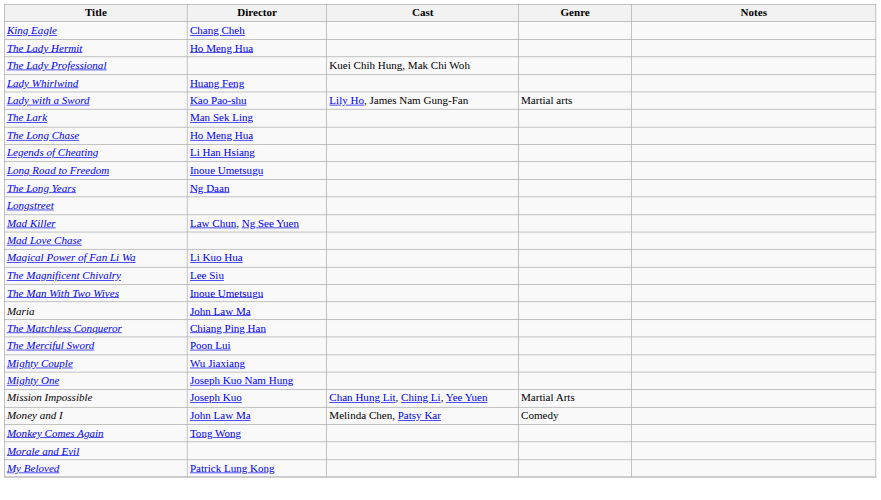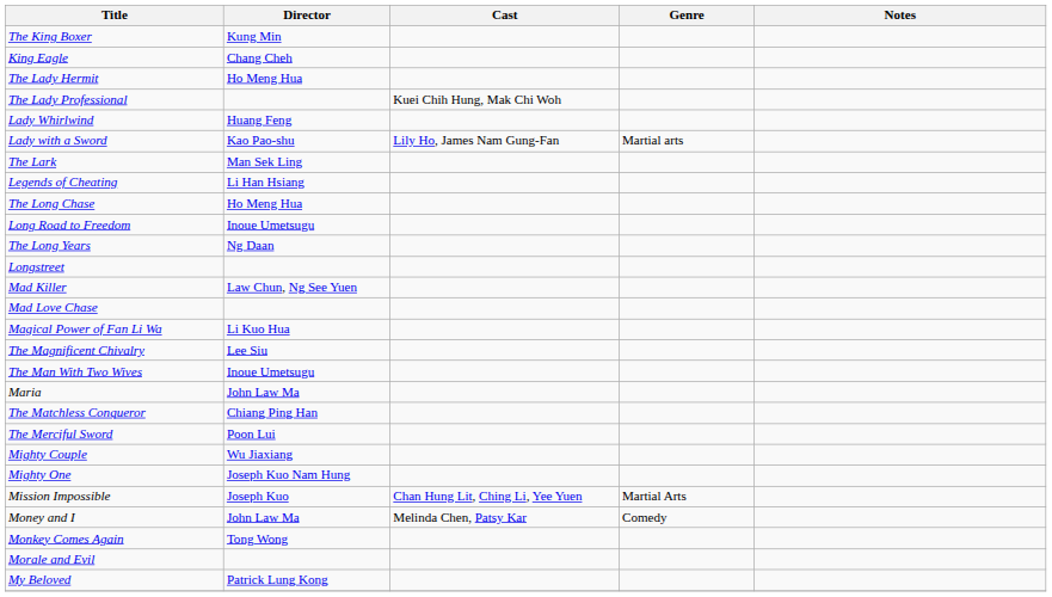 <table class="wikitable" width= "100%">
 <tr>
 <th width=21%>Title</th>
 <th width=16%>Director</th>
 <th width=22%>Cast</th>
 <th width=13%>Genre</th>
 <th width=28%>Notes</th>
+</tr>
+<tr>
+<td><em><a href='#'>The King Boxer</a></em></td>
+<td><a href='#'>Kung Min</a></td>
+<td></td>
+<td></td>
+<td></td>
 </tr>
 <tr>
 <td><em><a href='#'>King Eagle</a></em></td>
 <td><a href='#'>Chang Cheh</a></td>
 <td></td>
 <td></td>
 <td></td>
 </tr>
 <tr>
 <td><em><a href='#'>The Lady Hermit</a></em></td>
 <td><a href='#'>Ho Meng Hua</a></td>
 <td></td>
 <td></td>
 <td></td>
 </tr>
 <tr>
 <td><em><a href='#'>The Lady Professional</a></em></td>
 <td></td>
 <td>Kuei Chih Hung, Mak Chi Woh</td>
 <td></td>
 <td></td>
 </tr>
 <tr>
 <td><em><a href='#'>Lady Whirlwind</a></em></td>
 <td><a href='#'>Huang Feng</a></td>
 <td></td>
 <td></td>
 <td></td>
 </tr>
 <tr>
 <td><em><a href='#'>Lady with a Sword</a></em></td>
 <td><a href='#'>Kao Pao-shu</a></td>
 <td><a href='#'>Lily Ho</a>, James Nam Gung-Fan</td>
 <td>Martial arts</td>
 <td></td>
 </tr>
 <tr>
 <td><em><a href='#'>The Lark</a></em></td>
 <td><a href='#'>Man Sek Ling</a></td>
 <td></td>
 <td></td>
 <td></td>
 </tr>
 <tr>
-<td><em><a href='#'>The Long Chase</a></em></td>
-<td><a href='#'>Ho Meng Hua</a></td>
+<td><em><a href='#'>Legends of Cheating</a></em></td>
+<td><a href='#'>Li Han Hsiang</a></td>
 <td></td>
 <td></td>
 <td></td>
 </tr>
 <tr>
-<td><em><a href='#'>Legends of Cheating</a></em></td>
-<td><a href='#'>Li Han Hsiang</a></td>
+<td><em><a href='#'>The Long Chase</a></em></td>
+<td><a href='#'>Ho Meng Hua</a></td>
 <td></td>
 <td></td>
 <td></td>
 </tr>
 <tr>
 <td><em><a href='#'>Long Road to Freedom</a></em></td>
 <td><a href='#'>Inoue Umetsugu</a></td>
 <td></td>
 <td></td>
 <td></td>
 </tr>
 <tr>
 <td><em><a href='#'>The Long Years</a></em></td>
 <td><a href='#'>Ng Daan</a></td>
 <td></td>
 <td></td>
 <td></td>
 </tr>
 <tr>
 <td><em><a href='#'>Longstreet</a></em></td>
 <td></td>
 <td></td>
 <td></td>
 <td></td>
 </tr>
 <tr>
 <td><em><a href='#'>Mad Killer</a></em></td>
 <td><a href='#'>Law Chun</a>, <a href='#'>Ng See Yuen</a></td>
 <td></td>
 <td></td>
 <td></td>
 </tr>
 <tr>
 <td><em><a href='#'>Mad Love Chase</a></em></td>
 <td></td>
 <td></td>
 <td></td>
 <td></td>
 </tr>
 <tr>
 <td><em><a href='#'>Magical Power of Fan Li Wa</a></em></td>
 <td><a href='#'>Li Kuo Hua</a></td>
 <td></td>
 <td></td>
 <td></td>
 </tr>
 <tr>
 <td><em><a href='#'>The Magnificent Chivalry</a></em></td>
 <td><a href='#'>Lee Siu</a></td>
 <td></td>
 <td></td>
 <td></td>
 </tr>
 <tr>
 <td><em><a href='#'>The Man With Two Wives</a></em></td>
 <td><a href='#'>Inoue Umetsugu</a></td>
 <td></td>
 <td></td>
 <td></td>
 </tr>
 <tr>
 <td><em>Maria</em></td>
 <td><a href='#'>John Law Ma</a></td>
 <td></td>
 <td></td>
 <td></td>
 </tr>
 <tr>
 <td><em><a href='#'>The Matchless Conqueror</a></em></td>
 <td><a href='#'>Chiang Ping Han</a></td>
 <td></td>
 <td></td>
 <td></td>
 </tr>
 <tr>
 <td><em><a href='#'>The Merciful Sword</a></em></td>
 <td><a href='#'>Poon Lui</a></td>
 <td></td>
 <td></td>
 <td></td>
 </tr>
 <tr>
 <td><em><a href='#'>Mighty Couple</a></em></td>
 <td><a href='#'>Wu Jiaxiang</a></td>
 <td></td>
 <td></td>
 <td></td>
 </tr>
 <tr>
 <td><em><a href='#'>Mighty One</a></em></td>
 <td><a href='#'>Joseph Kuo Nam Hung</a></td>
 <td></td>
 <td></td>
 <td></td>
 </tr>
 <tr>
 <td><em>Mission Impossible</em></td>
 <td><a href='#'>Joseph Kuo</a></td>
 <td><a href='#'>Chan Hung Lit</a>, <a href='#'>Ching Li</a>, <a href='#'>Yee Yuen</a></td>
 <td>Martial Arts</td>
 <td></td>
 </tr>
 <tr>
 <td><em>Money and I</em></td>
 <td><a href='#'>John Law Ma</a></td>
 <td>Melinda Chen, <a href='#'>Patsy Kar</a></td>
 <td>Comedy</td>
 <td></td>
 </tr>
 <tr>
 <td><em><a href='#'>Monkey Comes Again</a></em></td>
 <td><a href='#'>Tong Wong</a></td>
 <td></td>
 <td></td>
 <td></td>
 </tr>
 <tr>
 <td><em><a href='#'>Morale and Evil</a></em></td>
 <td></td>
 <td></td>
 <td></td>
 <td></td>
 </tr>
 <tr>
 <td><em><a href='#'>My Beloved</a></em></td>
 <td><a href='#'>Patrick Lung Kong</a></td>
 <td></td>
 <td></td>
 <td></td>
 </tr>
 <tr>
 </tr>
 </table>
